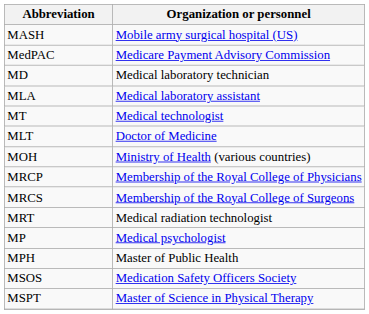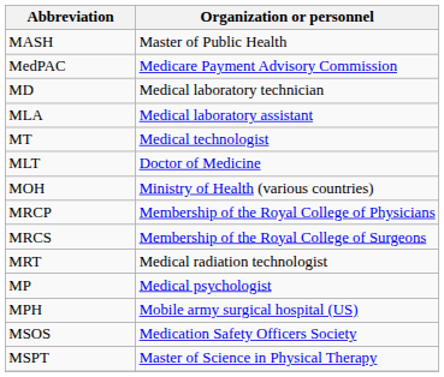 <table class="wikitable sortable">
 <tr>
 <th style="width:8em;">Abbreviation</th>
 <th>Organization or personnel</th>
 </tr>
 <tr>
 <td>MASH</td>
-<td><a href='#'>Mobile army surgical hospital (US)</a></td>
+<td>Master of Public Health</td>
 </tr>
 <tr>
 <td>MedPAC</td>
 <td><a href='#'>Medicare Payment Advisory Commission</a></td>
 </tr>
 <tr>
 <td>MD</td>
 <td>Medical laboratory technician</td>
 </tr>
 <tr>
 <td>MLA</td>
 <td><a href='#'>Medical laboratory assistant</a></td>
 </tr>
 <tr>
 <td>MT</td>
 <td><a href='#'>Medical technologist</a></td>
 </tr>
 <tr>
 <td>MLT</td>
 <td><a href='#'>Doctor of Medicine</a></td>
 </tr>
 <tr>
 <td>MOH</td>
 <td><a href='#'>Ministry of Health</a> (various countries)</td>
 </tr>
 <tr>
 <td>MRCP</td>
 <td><a href='#'>Membership of the Royal College of Physicians</a></td>
 </tr>
 <tr>
 <td>MRCS</td>
 <td><a href='#'>Membership of the Royal College of Surgeons</a></td>
 </tr>
 <tr>
 <td>MRT</td>
 <td>Medical radiation technologist</td>
 </tr>
 <tr>
 <td>MP</td>
 <td><a href='#'>Medical psychologist</a></td>
 </tr>
 <tr>
 <td>MPH</td>
-<td>Master of Public Health</td>
+<td><a href='#'>Mobile army surgical hospital (US)</a></td>
 </tr>
 <tr>
 <td>MSOS</td>
 <td><a href='#'>Medication Safety Officers Society</a></td>
 </tr>
 <tr>
 <td>MSPT</td>
 <td><a href='#'>Master of Science in Physical Therapy</a></td>
 </tr>
 <tr>
 </tr>
 </table>
